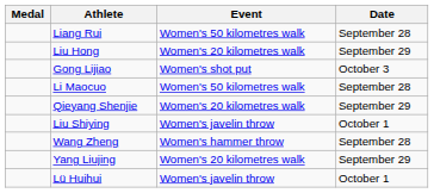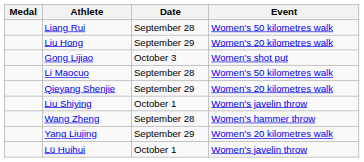 <table class="wikitable" style="font-size:90%" width=60%>
 <tr>
 <th>Medal</th>
 <th>Athlete</th>
+<th>Date</th>
 <th>Event</th>
-<th>Date</th>
 </tr>
 <tr>
 <td></td>
 <td><a href='#'>Liang Rui</a></td>
+<td>September 28</td>
 <td><a href='#'>Women's 50 kilometres walk</a></td>
-<td>September 28</td>
 </tr>
 <tr>
 <td></td>
 <td><a href='#'>Liu Hong</a></td>
+<td>September 29</td>
 <td><a href='#'>Women's 20 kilometres walk</a></td>
-<td>September 29</td>
 </tr>
 <tr>
 <td></td>
 <td><a href='#'>Gong Lijiao</a></td>
+<td>October 3</td>
 <td><a href='#'>Women's shot put</a></td>
-<td>October 3</td>
 </tr>
 <tr>
 <td></td>
 <td><a href='#'>Li Maocuo</a></td>
+<td>September 28</td>
 <td><a href='#'>Women's 50 kilometres walk</a></td>
-<td>September 28</td>
 </tr>
 <tr>
 <td></td>
 <td><a href='#'>Qieyang Shenjie</a></td>
+<td>September 29</td>
 <td><a href='#'>Women's 20 kilometres walk</a></td>
-<td>September 29</td>
 </tr>
 <tr>
 <td></td>
 <td><a href='#'>Liu Shiying</a></td>
+<td>October 1</td>
 <td><a href='#'>Women's javelin throw</a></td>
-<td>October 1</td>
 </tr>
 <tr>
 <td></td>
 <td><a href='#'>Wang Zheng</a></td>
+<td>September 28</td>
 <td><a href='#'>Women's hammer throw</a></td>
-<td>September 28</td>
 </tr>
 <tr>
 <td></td>
 <td><a href='#'>Yang Liujing</a></td>
+<td>September 29</td>
 <td><a href='#'>Women's 20 kilometres walk</a></td>
-<td>September 29</td>
 </tr>
 <tr>
 <td></td>
 <td><a href='#'>Lü Huihui</a></td>
+<td>October 1</td>
 <td><a href='#'>Women's javelin throw</a></td>
-<td>October 1</td>
 </tr>
 </table>
